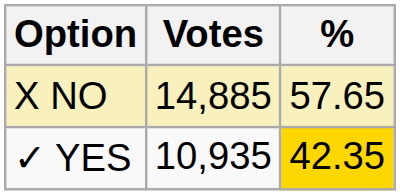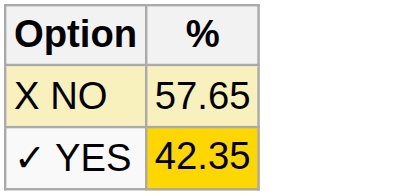 <table class="wikitable">
 <tr>
 <th>Option</th>
-<th>Votes</th>
 <th>%</th>
 </tr>
 <tr>
 <td style=background:#f8f1bd>X NO</td>
-<td style=background:#f8f1bd>14,885</td>
 <td style=background:#f8f1bd>57.65</td>
 </tr>
 <tr>
 <td>✓ YES</td>
-<td>10,935</td>
 <td style="background: gold;">42.35</td>
 </tr>
 </table>
